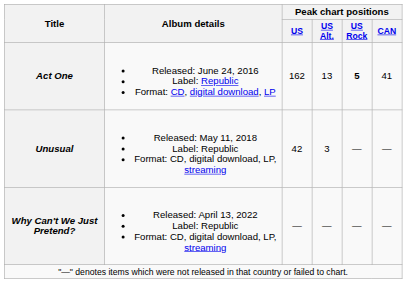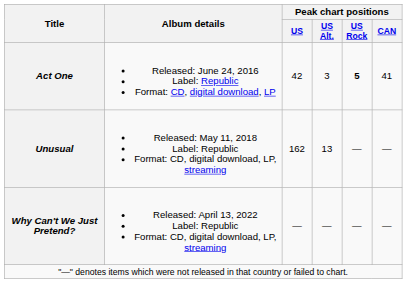 <table class="wikitable plainrowheaders" style="text-align:center;">
 <tr>
 <th scope="col" rowspan="2" style="width:10em;">Title</th>
 <th scope="col" rowspan="2" style="width:18em;">Album details</th>
 <th scope="col" colspan="4">Peak chart positions</th>
 </tr>
 <tr>
 <th scope="col" style="width:3em;font-size:90%;"><a href='#'>US</a><br></th>
 <th scope="col" style="width:3em;font-size:90%;"><a href='#'>US<br>Alt.</a><br></th>
 <th scope="col" style="width:3em;font-size:90%;"><a href='#'>US<br>Rock</a><br></th>
 <th scope="col" style="width:3em;font-size:90%;"><a href='#'>CAN</a><br></th>
 </tr>
 <tr>
 <th scope="row"><em>Act One</em></th>
 <td><br><ul><li>Released: June 24, 2016</li><li>Label: <a href='#'>Republic</a></li><li>Format: <a href='#'>CD</a>, <a href='#'>digital download</a>, <a href='#'>LP</a></li></ul></td>
-<td>162</td>
-<td>13</td>
+<td>42</td>
+<td>3</td>
 <td><strong>5</strong></td>
 <td>41</td>
 </tr>
 <tr>
 <th scope="row"><em>Unusual</em></th>
 <td><br><ul><li>Released: May 11, 2018</li><li>Label: Republic</li><li>Format: CD, digital download, LP, <a href='#'>streaming</a></li></ul></td>
-<td>42</td>
-<td>3</td>
+<td>162</td>
+<td>13</td>
 <td>—</td>
 <td>—</td>
 </tr>
 <tr>
 <th scope="row"><em>Why Can't We Just Pretend?</em></th>
 <td><br><ul><li>Released: April 13, 2022</li><li>Label: Republic</li><li>Format: CD, digital download, LP, <a href='#'>streaming</a></li></ul></td>
 <td>—</td>
 <td>—</td>
 <td>—</td>
 <td>—</td>
 </tr>
 <tr>
 <td colspan="6" style="font-size:90%;">"—" denotes items which were not released in that country or failed to chart.</td>
 </tr>
 </table>
